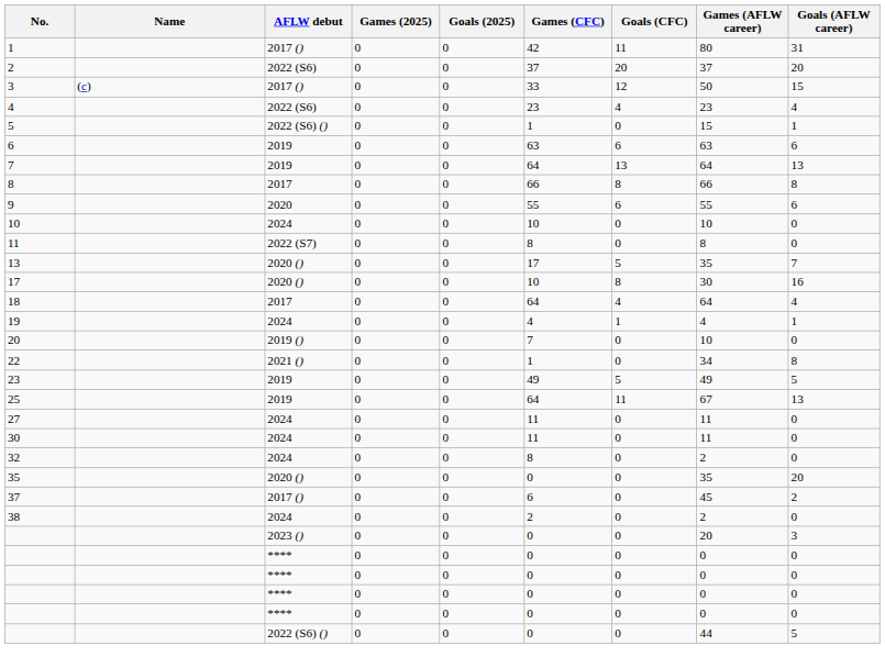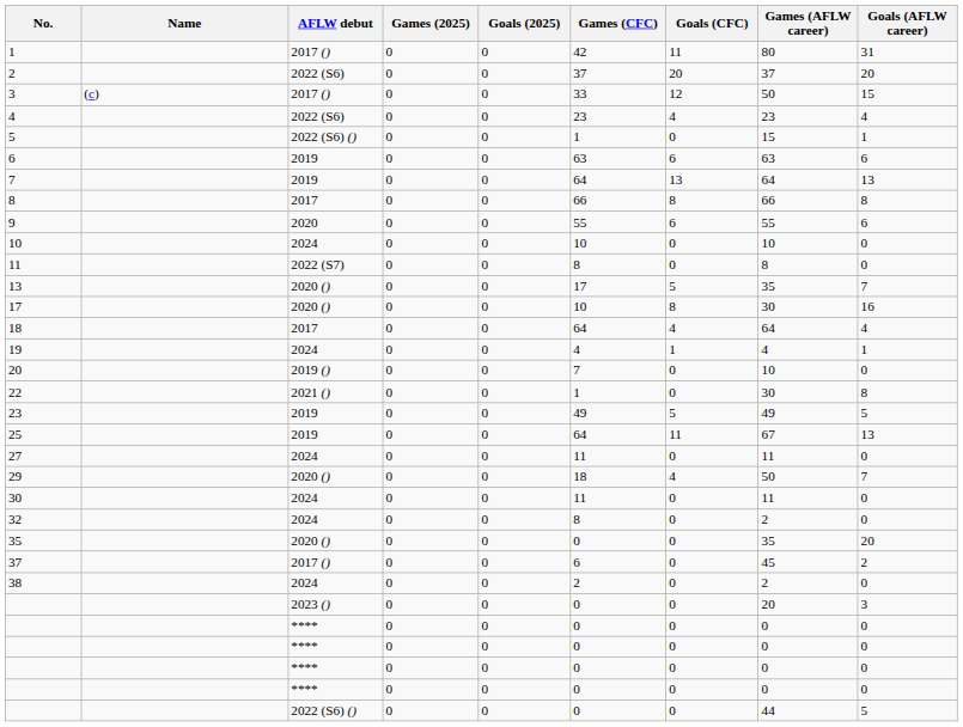 <table class="wikitable sortable" style="width:90%;">
 <tr style="background:#efefef;">
 <th width=2%>No.</th>
 <th width=6%>Name</th>
 <th width=2%><a href='#'>AFLW</a> debut</th>
 <th width=2%>Games (2025)</th>
 <th width=2%>Goals (2025)</th>
 <th width=2%>Games (<a href='#'>CFC</a>)</th>
 <th width=2%>Goals (CFC)</th>
 <th width=2%>Games (AFLW career)</th>
 <th width=2%>Goals (AFLW career)</th>
 </tr>
 <tr>
 <td align=left>1</td>
 <td></td>
 <td>2017 <em>()</em></td>
 <td>0</td>
 <td>0</td>
 <td>42</td>
 <td>11</td>
 <td>80</td>
 <td>31</td>
 </tr>
 <tr>
 <td align=left>2</td>
 <td></td>
 <td>2022 (S6)</td>
 <td>0</td>
 <td>0</td>
 <td>37</td>
 <td>20</td>
 <td>37</td>
 <td>20</td>
 </tr>
 <tr>
 <td align=left>3</td>
 <td> (<a href='#'>c</a>)</td>
 <td>2017 <em>()</em></td>
 <td>0</td>
 <td>0</td>
 <td>33</td>
 <td>12</td>
 <td>50</td>
 <td>15</td>
 </tr>
 <tr>
 <td align=left>4</td>
 <td></td>
 <td>2022 (S6)</td>
 <td>0</td>
 <td>0</td>
 <td>23</td>
 <td>4</td>
 <td>23</td>
 <td>4</td>
 </tr>
 <tr>
 <td align=left>5</td>
 <td></td>
 <td>2022 (S6) <em>()</em></td>
 <td>0</td>
 <td>0</td>
 <td>1</td>
 <td>0</td>
 <td>15</td>
 <td>1</td>
 </tr>
 <tr>
 <td align=left>6</td>
 <td></td>
 <td>2019</td>
 <td>0</td>
 <td>0</td>
 <td>63</td>
 <td>6</td>
 <td>63</td>
 <td>6</td>
 </tr>
 <tr>
 <td align=left>7</td>
 <td></td>
 <td>2019</td>
 <td>0</td>
 <td>0</td>
 <td>64</td>
 <td>13</td>
 <td>64</td>
 <td>13</td>
 </tr>
 <tr>
 <td align=left>8</td>
 <td></td>
 <td>2017</td>
 <td>0</td>
 <td>0</td>
 <td>66</td>
 <td>8</td>
 <td>66</td>
 <td>8</td>
 </tr>
 <tr>
 <td align=left>9</td>
 <td></td>
 <td>2020</td>
 <td>0</td>
 <td>0</td>
 <td>55</td>
 <td>6</td>
 <td>55</td>
 <td>6</td>
 </tr>
 <tr>
 <td align=left>10</td>
 <td></td>
 <td>2024</td>
 <td>0</td>
 <td>0</td>
 <td>10</td>
 <td>0</td>
 <td>10</td>
 <td>0</td>
 </tr>
 <tr>
 <td align=left>11</td>
 <td></td>
 <td>2022 (S7)</td>
 <td>0</td>
 <td>0</td>
 <td>8</td>
 <td>0</td>
 <td>8</td>
 <td>0</td>
 </tr>
 <tr>
 <td align=left>13</td>
 <td></td>
 <td>2020 <em>()</em></td>
 <td>0</td>
 <td>0</td>
 <td>17</td>
 <td>5</td>
 <td>35</td>
 <td>7</td>
 </tr>
 <tr>
 <td align=left>17</td>
 <td></td>
 <td>2020 <em>()</em></td>
 <td>0</td>
 <td>0</td>
 <td>10</td>
 <td>8</td>
 <td>30</td>
 <td>16</td>
 </tr>
 <tr>
 <td align=left>18</td>
 <td></td>
 <td>2017</td>
 <td>0</td>
 <td>0</td>
 <td>64</td>
 <td>4</td>
 <td>64</td>
 <td>4</td>
 </tr>
 <tr>
 <td align=left>19</td>
 <td></td>
 <td>2024</td>
 <td>0</td>
 <td>0</td>
 <td>4</td>
 <td>1</td>
 <td>4</td>
 <td>1</td>
 </tr>
 <tr>
 <td align=left>20</td>
 <td></td>
 <td>2019 <em>()</em></td>
 <td>0</td>
 <td>0</td>
 <td>7</td>
 <td>0</td>
 <td>10</td>
 <td>0</td>
 </tr>
 <tr>
 <td align=left>22</td>
 <td></td>
 <td>2021 <em>()</em></td>
 <td>0</td>
 <td>0</td>
 <td>1</td>
 <td>0</td>
-<td>34</td>
+<td>30</td>
 <td>8</td>
 </tr>
 <tr>
 <td align=left>23</td>
 <td></td>
 <td>2019</td>
 <td>0</td>
 <td>0</td>
 <td>49</td>
 <td>5</td>
 <td>49</td>
 <td>5</td>
 </tr>
 <tr>
 <td align=left>25</td>
 <td></td>
 <td>2019</td>
 <td>0</td>
 <td>0</td>
 <td>64</td>
 <td>11</td>
 <td>67</td>
 <td>13</td>
 </tr>
 <tr>
 <td align=left>27</td>
 <td></td>
 <td>2024</td>
 <td>0</td>
 <td>0</td>
 <td>11</td>
 <td>0</td>
 <td>11</td>
 <td>0</td>
+</tr>
+<tr>
+<td align=left>29</td>
+<td></td>
+<td>2020 <em>()</em></td>
+<td>0</td>
+<td>0</td>
+<td>18</td>
+<td>4</td>
+<td>50</td>
+<td>7</td>
 </tr>
 <tr>
 <td align=left>30</td>
 <td></td>
 <td>2024</td>
 <td>0</td>
 <td>0</td>
 <td>11</td>
 <td>0</td>
 <td>11</td>
 <td>0</td>
 </tr>
 <tr>
 <td align=left>32</td>
 <td></td>
 <td>2024</td>
 <td>0</td>
 <td>0</td>
 <td>8</td>
 <td>0</td>
 <td>2</td>
 <td>0</td>
 </tr>
 <tr>
 <td align=left>35</td>
 <td></td>
 <td>2020 <em>()</em></td>
 <td>0</td>
 <td>0</td>
 <td>0</td>
 <td>0</td>
 <td>35</td>
 <td>20</td>
 </tr>
 <tr>
 <td align=left>37</td>
 <td></td>
 <td>2017 <em>()</em></td>
 <td>0</td>
 <td>0</td>
 <td>6</td>
 <td>0</td>
 <td>45</td>
 <td>2</td>
 </tr>
 <tr>
 <td align=left>38</td>
 <td></td>
 <td>2024</td>
 <td>0</td>
 <td>0</td>
 <td>2</td>
 <td>0</td>
 <td>2</td>
 <td>0</td>
 </tr>
 <tr>
 <td align=left></td>
 <td></td>
 <td>2023 <em>()</em></td>
 <td>0</td>
 <td>0</td>
 <td>0</td>
 <td>0</td>
 <td>20</td>
 <td>3</td>
 </tr>
 <tr>
 <td align=left></td>
 <td></td>
 <td>****</td>
 <td>0</td>
 <td>0</td>
 <td>0</td>
 <td>0</td>
 <td>0</td>
 <td>0</td>
 </tr>
 <tr>
 <td align=left></td>
 <td></td>
 <td>****</td>
 <td>0</td>
 <td>0</td>
 <td>0</td>
 <td>0</td>
 <td>0</td>
 <td>0</td>
 </tr>
 <tr>
 <td align=left></td>
 <td></td>
 <td>****</td>
 <td>0</td>
 <td>0</td>
 <td>0</td>
 <td>0</td>
 <td>0</td>
 <td>0</td>
 </tr>
 <tr>
 <td align=left></td>
 <td></td>
 <td>****</td>
 <td>0</td>
 <td>0</td>
 <td>0</td>
 <td>0</td>
 <td>0</td>
 <td>0</td>
 </tr>
 <tr>
 <td align=left></td>
 <td></td>
 <td>2022 (S6) <em>()</em></td>
 <td>0</td>
 <td>0</td>
 <td>0</td>
 <td>0</td>
 <td>44</td>
 <td>5</td>
 </tr>
 </table>
